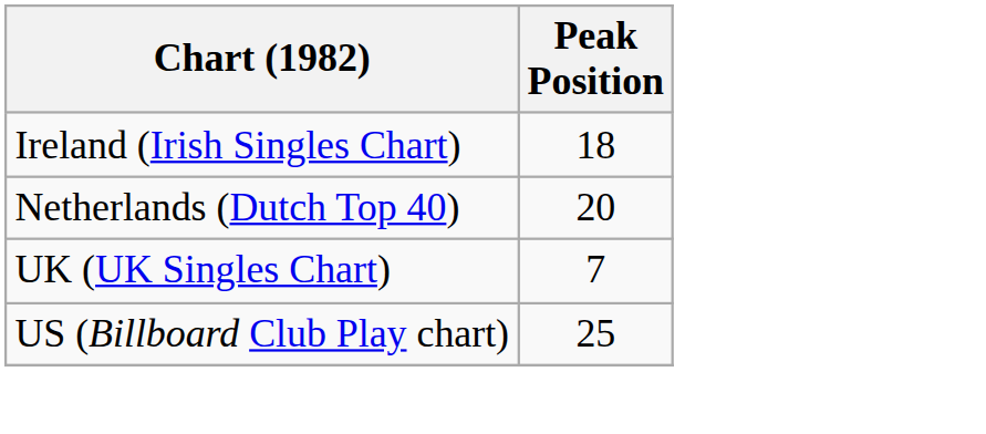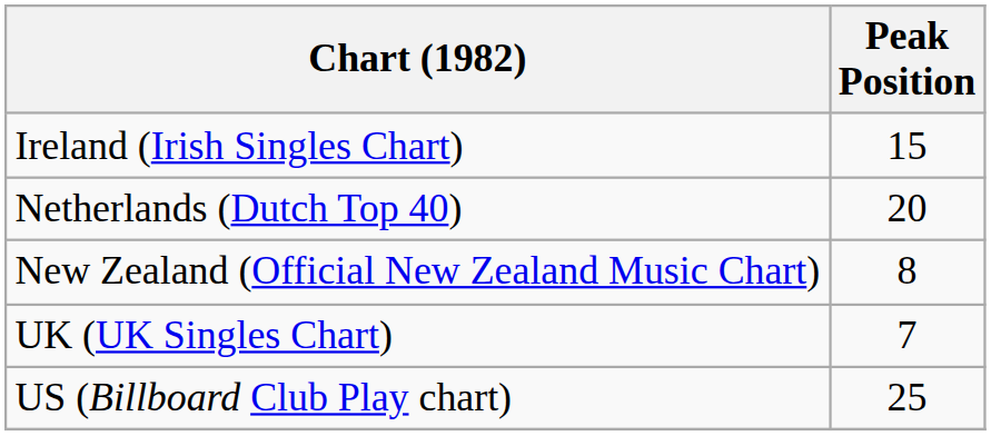 <table class="wikitable sortable plainrowheaders">
 <tr>
 <th>Chart (1982)</th>
 <th>Peak <br>Position</th>
 </tr>
 <tr>
 <td>Ireland (<a href='#'>Irish Singles Chart</a>)</td>
-<td align=center>18</td>
+<td align=center>15</td>
 </tr>
 <tr>
 <td>Netherlands (<a href='#'>Dutch Top 40</a>)</td>
 <td align=center>20</td>
+</tr>
+<tr>
+<td>New Zealand (<a href='#'>Official New Zealand Music Chart</a>)</td>
+<td align=center>8</td>
 </tr>
 <tr>
 <td>UK (<a href='#'>UK Singles Chart</a>)</td>
 <td align=center>7</td>
 </tr>
 <tr>
 <td>US (<em>Billboard</em> <a href='#'>Club Play</a> chart)</td>
 <td align=center>25</td>
 </tr>
 <tr>
 </tr>
 </table>
